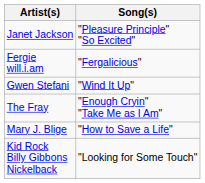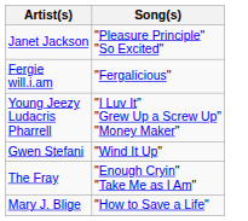 <table class="wikitable">
 <tr>
 <th>Artist(s)</th>
 <th>Song(s)</th>
 </tr>
 <tr>
 <td><a href='#'>Janet Jackson</a></td>
 <td>"<a href='#'>Pleasure Principle</a>"<br>"<a href='#'>So Excited</a>"</td>
 </tr>
 <tr>
 <td><a href='#'>Fergie</a><br><a href='#'>will.i.am</a></td>
 <td>"<a href='#'>Fergalicious</a>"</td>
 </tr>
 <tr>
+<td><a href='#'>Young Jeezy</a><br><a href='#'>Ludacris</a><br><a href='#'>Pharrell</a></td>
+<td>"<a href='#'>I Luv It</a>"<br>"<a href='#'>Grew Up a Screw Up</a>"<br>"<a href='#'>Money Maker</a>"</td>
+</tr>
+<tr>
 <td><a href='#'>Gwen Stefani</a></td>
 <td>"<a href='#'>Wind It Up</a>"</td>
 </tr>
 <tr>
 <td><a href='#'>The Fray</a></td>
 <td>"<a href='#'>Enough Cryin</a>"<br>"<a href='#'>Take Me as I Am</a>"</td>
 </tr>
 <tr>
 <td><a href='#'>Mary J. Blige</a></td>
 <td>"<a href='#'>How to Save a Life</a>"</td>
 </tr>
-<tr>
-<td><a href='#'>Kid Rock</a><br><a href='#'>Billy Gibbons</a><br><a href='#'>Nickelback</a></td>
-<td>"Looking for Some Touch"</td>
-</tr>
 </table>
